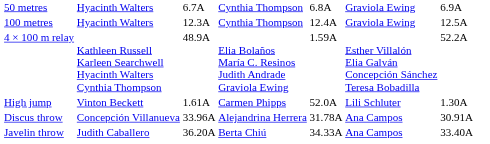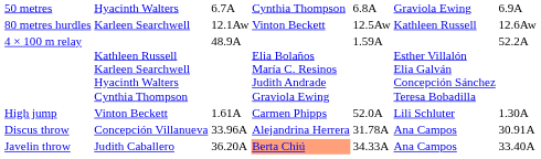 <table>
 <tr>
 <td><a href='#'>50 metres</a></td>
 <td><a href='#'>Hyacinth Walters</a><br> </td>
 <td>6.7A</td>
 <td><a href='#'>Cynthia Thompson</a><br> </td>
 <td>6.8A</td>
 <td><a href='#'>Graviola Ewing</a><br> </td>
 <td>6.9A</td>
 </tr>
 <tr>
-<td><a href='#'>100 metres</a></td>
-<td><a href='#'>Hyacinth Walters</a><br> </td>
-<td>12.3A</td>
-<td><a href='#'>Cynthia Thompson</a><br> </td>
-<td>12.4A</td>
-<td><a href='#'>Graviola Ewing</a><br> </td>
-<td>12.5A</td>
+<td><a href='#'>80 metres hurdles</a></td>
+<td><a href='#'>Karleen Searchwell</a><br> </td>
+<td>12.1Aw</td>
+<td><a href='#'>Vinton Beckett</a><br> </td>
+<td>12.5Aw</td>
+<td><a href='#'>Kathleen Russell</a><br> </td>
+<td>12.6Aw</td>
 </tr>
 <tr style="vertical-align:top;">
 <td><a href='#'>4 × 100 m relay</a></td>
 <td><br> <a href='#'>Kathleen Russell</a><br> <a href='#'>Karleen Searchwell</a><br> <a href='#'>Hyacinth Walters</a><br> <a href='#'>Cynthia Thompson</a></td>
 <td>48.9A</td>
 <td><br> <a href='#'>Elia Bolaños</a><br> <a href='#'>María C. Resinos</a><br> <a href='#'>Judith Andrade</a><br> <a href='#'>Graviola Ewing</a></td>
 <td>1.59A</td>
 <td><br> <a href='#'>Esther Villalón</a><br> <a href='#'>Elia Galván</a><br> <a href='#'>Concepción Sánchez</a><br> <a href='#'>Teresa Bobadilla</a></td>
 <td>52.2A</td>
 </tr>
 <tr>
 <td><a href='#'>High jump</a></td>
 <td><a href='#'>Vinton Beckett</a><br> </td>
 <td>1.61A</td>
 <td><a href='#'>Carmen Phipps</a><br> </td>
 <td>52.0A</td>
 <td><a href='#'>Lili Schluter</a><br> </td>
 <td>1.30A</td>
 </tr>
 <tr>
 <td><a href='#'>Discus throw</a></td>
 <td><a href='#'>Concepción Villanueva</a><br> </td>
 <td>33.96A</td>
 <td><a href='#'>Alejandrina Herrera</a><br> </td>
 <td>31.78A</td>
 <td><a href='#'>Ana Campos</a><br> </td>
 <td>30.91A</td>
 </tr>
 <tr>
 <td><a href='#'>Javelin throw</a></td>
 <td><a href='#'>Judith Caballero</a><br> </td>
 <td>36.20A</td>
-<td><a href='#'>Berta Chiú</a><br> </td>
+<td style="background: lightsalmon;"><a href='#'>Berta Chiú</a><br> </td>
 <td>34.33A</td>
 <td><a href='#'>Ana Campos</a><br> </td>
 <td>33.40A</td>
 </tr>
 </table>
